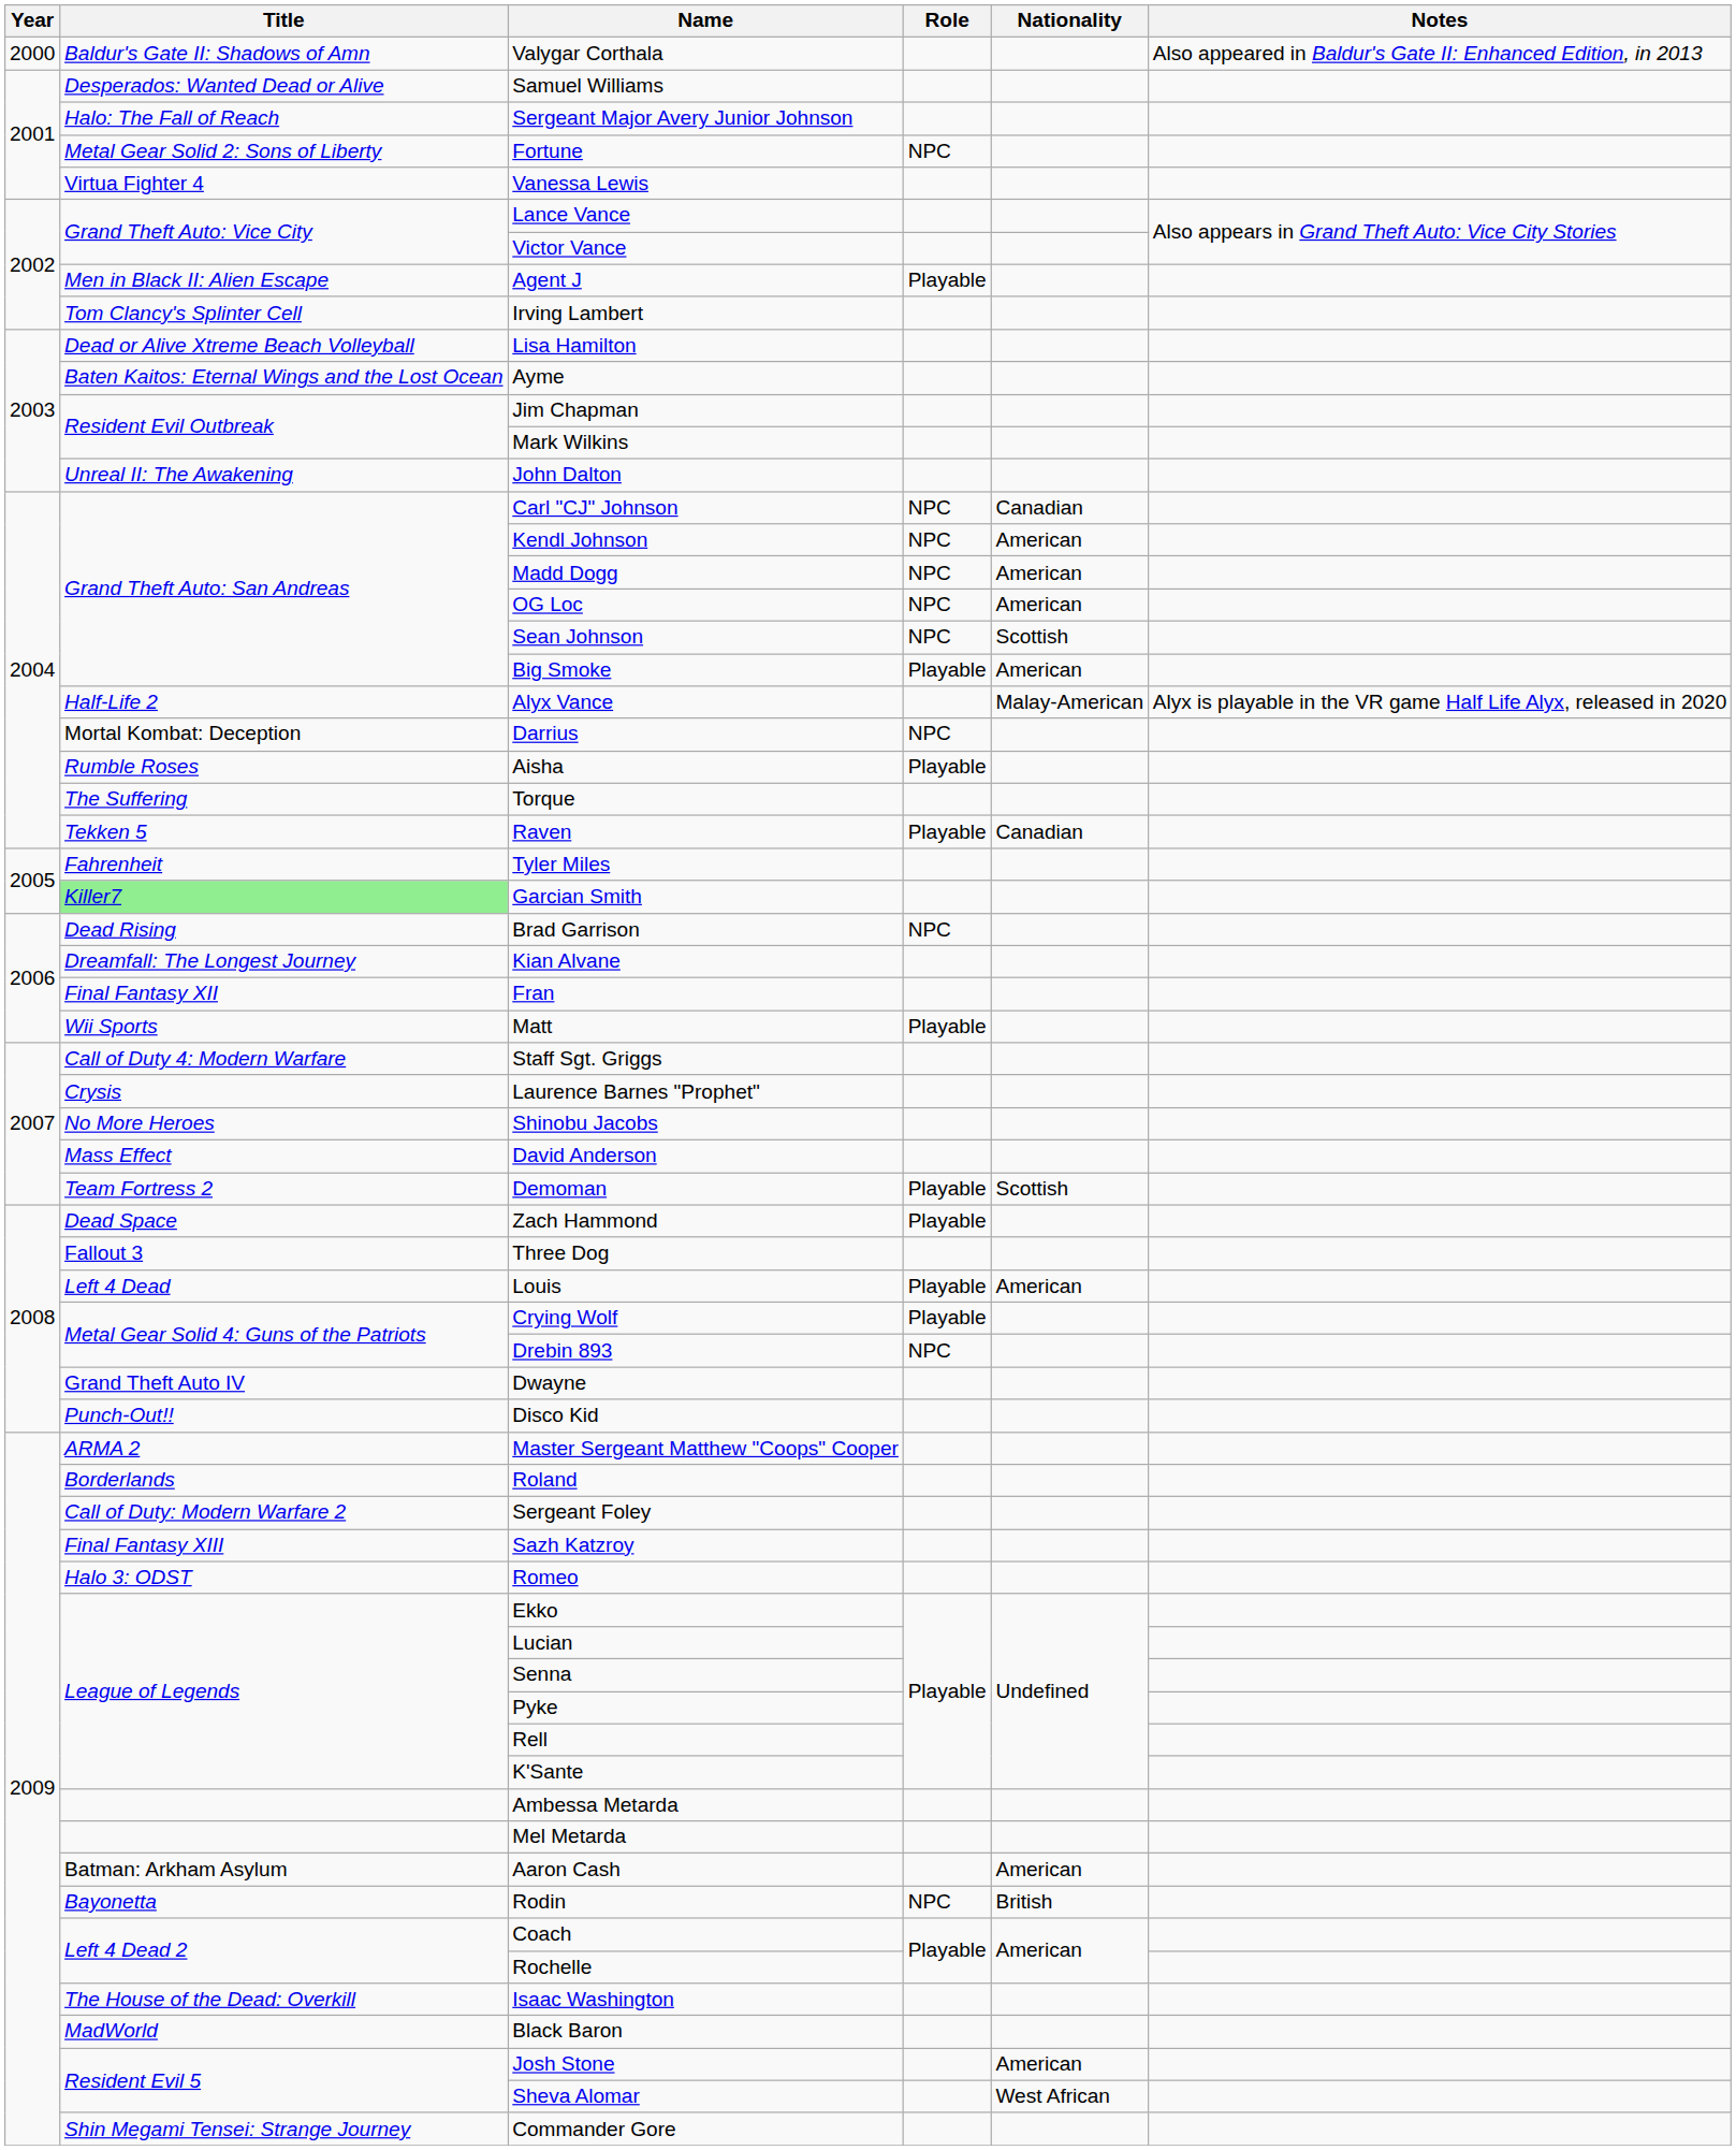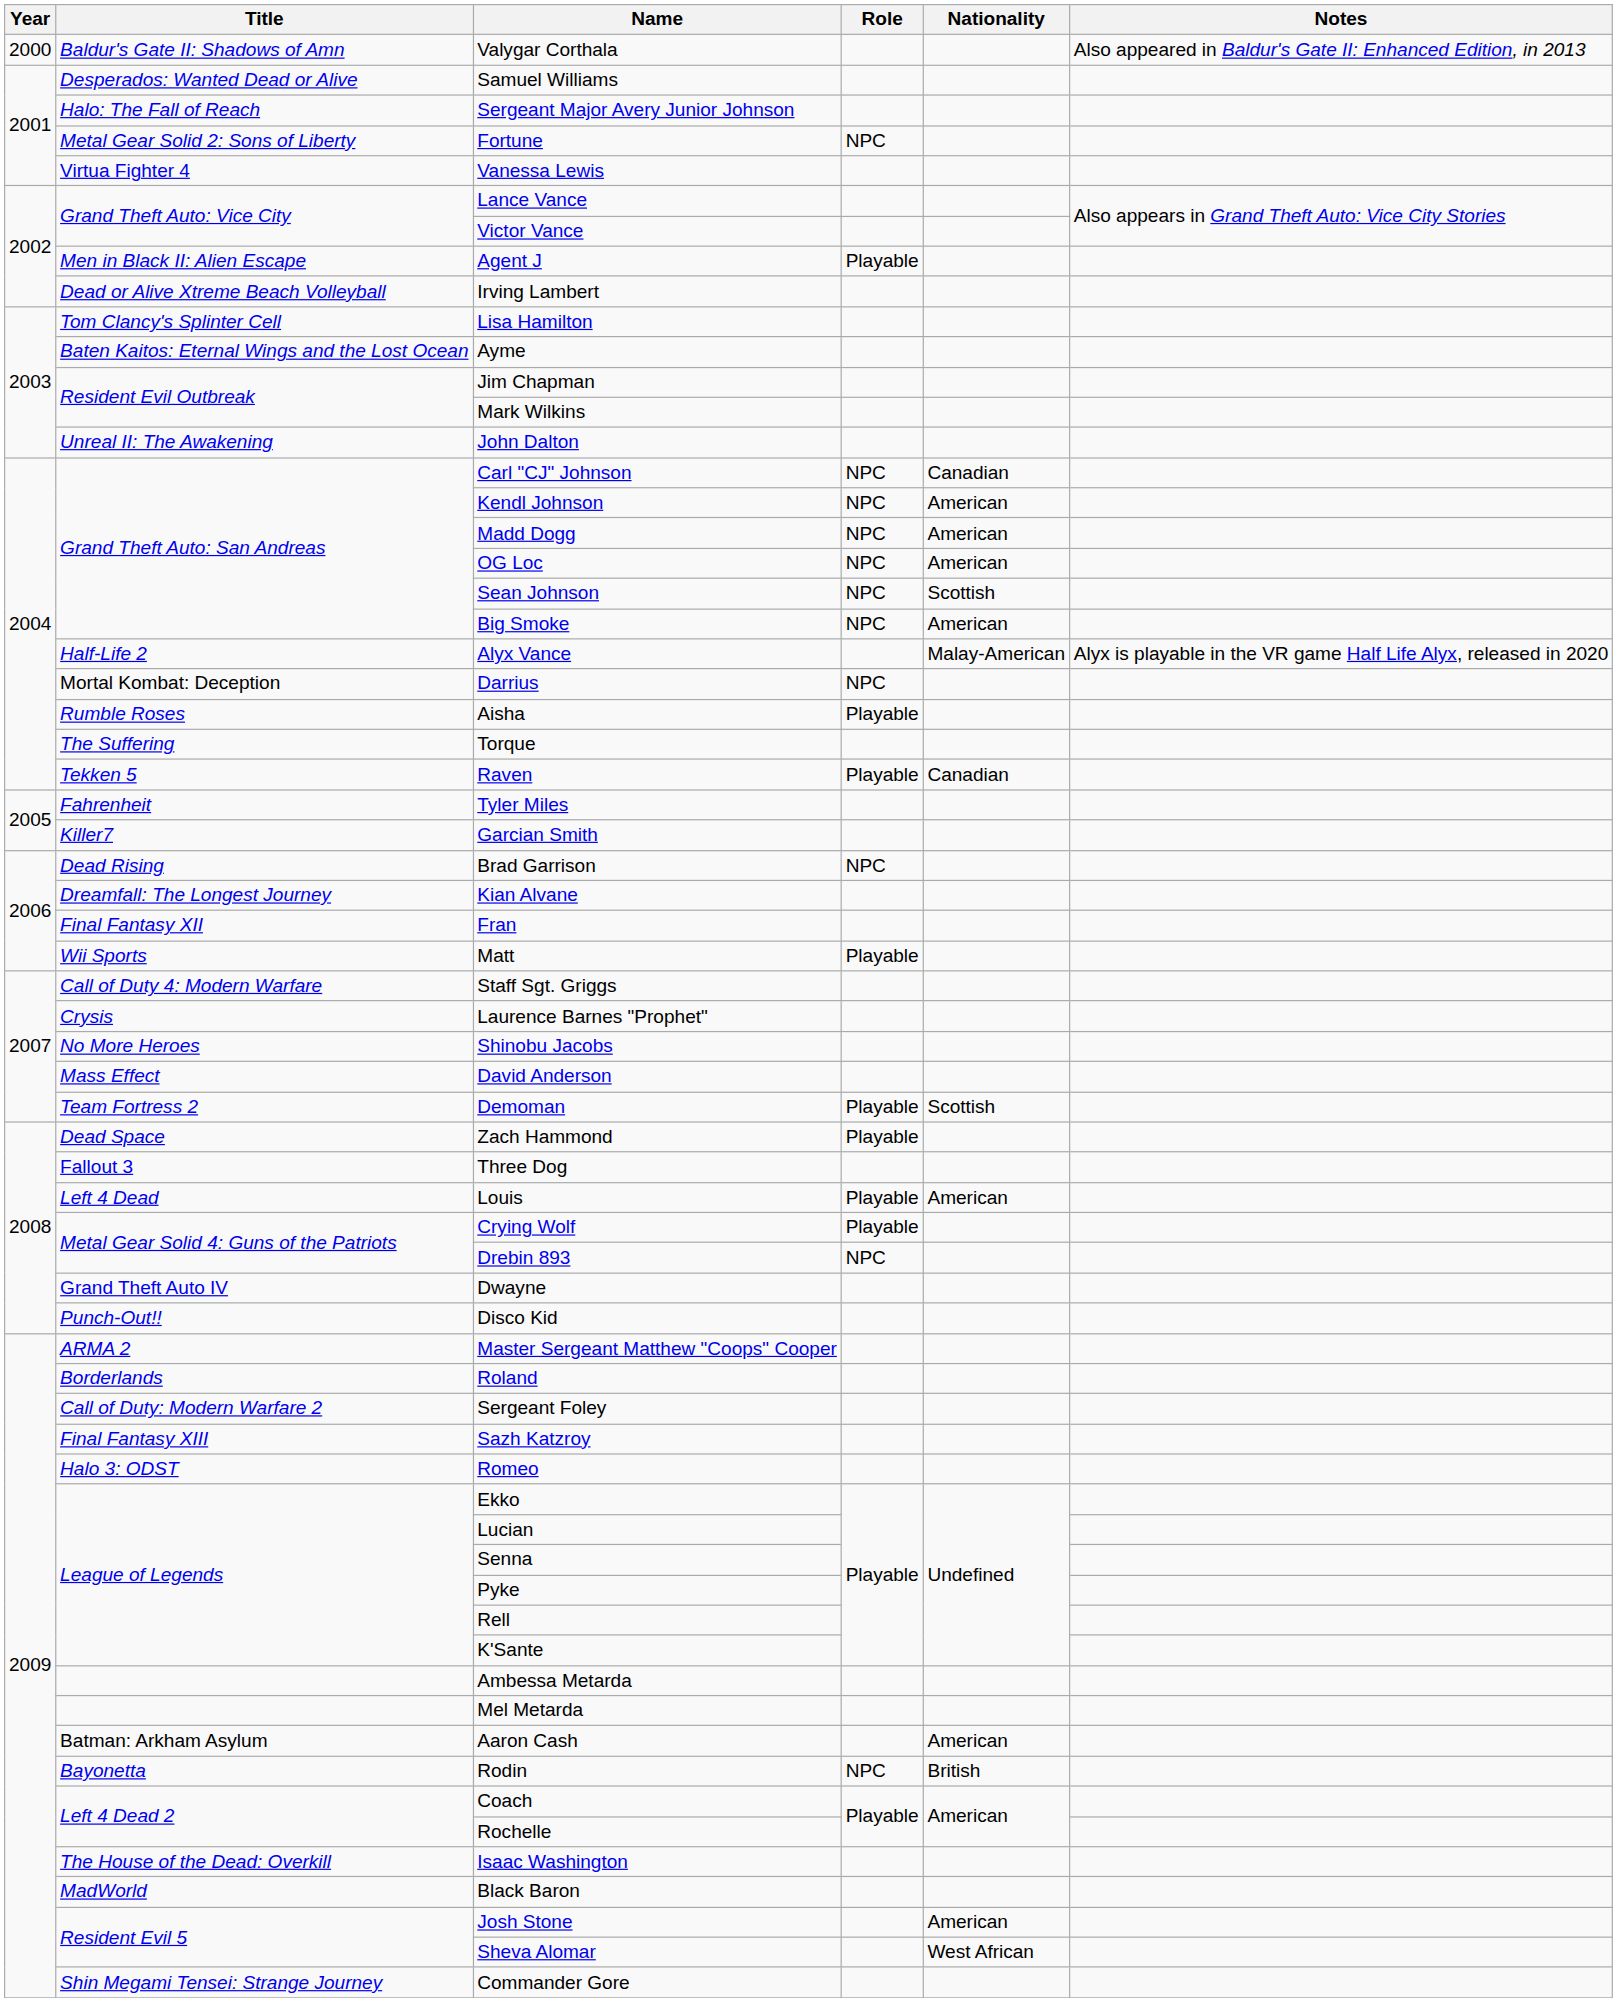 <table class="wikitable">
 <tr>
 <th>Year</th>
 <th>Title</th>
 <th>Name</th>
 <th>Role</th>
 <th>Nationality</th>
 <th>Notes</th>
 </tr>
 <tr>
 <td>2000</td>
 <td><em><a href='#'>Baldur's Gate II: Shadows of Amn</a></em></td>
 <td>Valygar Corthala</td>
 <td></td>
 <td></td>
 <td>Also appeared in <em><a href='#'>Baldur's Gate II: Enhanced Edition</a>, in 2013</em></td>
 </tr>
 <tr>
 <td rowspan="4">2001</td>
 <td><em><a href='#'>Desperados: Wanted Dead or Alive</a></em></td>
 <td>Samuel Williams</td>
 <td></td>
 <td></td>
 <td></td>
 </tr>
 <tr>
 <td><a href='#'><em>Halo: The Fall of Reach</em></a><em></em></td>
 <td><a href='#'>Sergeant Major Avery Junior Johnson</a></td>
 <td></td>
 <td></td>
 <td></td>
 </tr>
 <tr>
 <td><em><a href='#'>Metal Gear Solid 2: Sons of Liberty</a></em></td>
 <td><a href='#'>Fortune</a></td>
 <td>NPC</td>
 <td></td>
 <td></td>
 </tr>
 <tr>
 <td><a href='#'>Virtua Fighter 4</a></td>
 <td><a href='#'>Vanessa Lewis</a></td>
 <td></td>
 <td></td>
 <td></td>
 </tr>
 <tr>
 <td rowspan="4">2002</td>
 <td rowspan="2"><em><a href='#'>Grand Theft Auto: Vice City</a></em></td>
 <td><a href='#'>Lance Vance</a></td>
 <td></td>
 <td></td>
 <td rowspan="2">Also appears in <em><a href='#'>Grand Theft Auto: Vice City Stories</a></em></td>
 </tr>
 <tr>
 <td><a href='#'>Victor Vance</a></td>
 <td></td>
 <td></td>
 </tr>
 <tr>
 <td><em><a href='#'>Men in Black II: Alien Escape</a></em></td>
 <td><a href='#'>Agent J</a></td>
 <td>Playable</td>
 <td></td>
 <td></td>
 </tr>
 <tr>
-<td><em><a href='#'>Tom Clancy's Splinter Cell</a></em></td>
+<td><em><a href='#'>Dead or Alive Xtreme Beach Volleyball</a></em></td>
 <td>Irving Lambert</td>
 <td></td>
 <td></td>
 <td></td>
 </tr>
 <tr>
 <td rowspan="5">2003</td>
-<td><em><a href='#'>Dead or Alive Xtreme Beach Volleyball</a></em></td>
+<td><em><a href='#'>Tom Clancy's Splinter Cell</a></em></td>
 <td><a href='#'>Lisa Hamilton</a></td>
 <td></td>
 <td></td>
 <td></td>
 </tr>
 <tr>
 <td><em><a href='#'>Baten Kaitos: Eternal Wings and the Lost Ocean</a></em></td>
 <td>Ayme</td>
 <td></td>
 <td></td>
 <td></td>
 </tr>
 <tr>
 <td rowspan="2"><em><a href='#'>Resident Evil Outbreak</a></em></td>
 <td>Jim Chapman</td>
 <td></td>
 <td></td>
 <td></td>
 </tr>
 <tr>
 <td>Mark Wilkins</td>
 <td></td>
 <td></td>
 <td></td>
 </tr>
 <tr>
 <td><em><a href='#'>Unreal II: The Awakening</a></em></td>
 <td><a href='#'>John Dalton</a></td>
 <td></td>
 <td></td>
 <td></td>
 </tr>
 <tr>
 <td rowspan="11">2004</td>
 <td rowspan="6"><em><a href='#'>Grand Theft Auto: San Andreas</a></em></td>
 <td><a href='#'>Carl "CJ" Johnson</a></td>
 <td>NPC</td>
 <td>Canadian</td>
 <td></td>
 </tr>
 <tr>
 <td><a href='#'>Kendl Johnson</a></td>
 <td>NPC</td>
 <td>American</td>
 <td></td>
 </tr>
 <tr>
 <td><a href='#'>Madd Dogg</a></td>
 <td>NPC</td>
 <td>American</td>
 <td></td>
 </tr>
 <tr>
 <td><a href='#'>OG Loc</a></td>
 <td>NPC</td>
 <td>American</td>
 <td></td>
 </tr>
 <tr>
 <td><a href='#'>Sean Johnson</a></td>
 <td>NPC</td>
 <td>Scottish</td>
 <td></td>
 </tr>
 <tr>
 <td><a href='#'>Big Smoke</a></td>
-<td>Playable</td>
+<td>NPC</td>
 <td>American</td>
 <td></td>
 </tr>
 <tr>
 <td><em><a href='#'>Half-Life 2</a></em></td>
 <td><a href='#'>Alyx Vance</a></td>
 <td></td>
 <td>Malay-American</td>
 <td>Alyx is playable in the VR game <a href='#'>Half Life Alyx</a>, released in 2020</td>
 </tr>
 <tr>
 <td>Mortal Kombat: Deception</td>
 <td><a href='#'>Darrius</a></td>
 <td>NPC</td>
 <td></td>
 <td></td>
 </tr>
 <tr>
 <td><em><a href='#'>Rumble Roses</a></em></td>
 <td>Aisha</td>
 <td>Playable</td>
 <td></td>
 <td></td>
 </tr>
 <tr>
 <td><em><a href='#'>The Suffering</a></em></td>
 <td>Torque</td>
 <td></td>
 <td></td>
 <td></td>
 </tr>
 <tr>
 <td><em><a href='#'>Tekken 5</a></em></td>
 <td><a href='#'>Raven</a></td>
 <td>Playable</td>
 <td>Canadian</td>
 <td></td>
 </tr>
 <tr>
 <td rowspan="2">2005</td>
 <td><em><a href='#'>Fahrenheit</a></em></td>
 <td><a href='#'>Tyler Miles</a></td>
 <td></td>
 <td></td>
 <td></td>
 </tr>
 <tr>
-<td style="background: lightgreen;"><em><a href='#'>Killer7</a></em></td>
+<td><em><a href='#'>Killer7</a></em></td>
 <td><a href='#'>Garcian Smith</a></td>
 <td></td>
 <td></td>
 <td></td>
 </tr>
 <tr>
 <td rowspan="4">2006</td>
 <td><em><a href='#'>Dead Rising</a></em></td>
 <td>Brad Garrison</td>
 <td>NPC</td>
 <td></td>
 <td></td>
 </tr>
 <tr>
 <td><em><a href='#'>Dreamfall: The Longest Journey</a></em></td>
 <td><a href='#'>Kian Alvane</a></td>
 <td></td>
 <td></td>
 <td></td>
 </tr>
 <tr>
 <td><em><a href='#'>Final Fantasy XII</a></em></td>
 <td><a href='#'>Fran</a></td>
 <td></td>
 <td></td>
 <td></td>
 </tr>
 <tr>
 <td><em><a href='#'>Wii Sports</a></em></td>
 <td>Matt</td>
 <td>Playable</td>
 <td></td>
 <td></td>
 </tr>
 <tr>
 <td rowspan="5">2007</td>
 <td><em><a href='#'>Call of Duty 4: Modern Warfare</a></em></td>
 <td>Staff Sgt. Griggs</td>
 <td></td>
 <td></td>
 <td></td>
 </tr>
 <tr>
 <td><em><a href='#'>Crysis</a></em></td>
 <td>Laurence Barnes "Prophet"</td>
 <td></td>
 <td></td>
 <td></td>
 </tr>
 <tr>
 <td><em><a href='#'>No More Heroes</a></em></td>
 <td><a href='#'>Shinobu Jacobs</a></td>
 <td></td>
 <td></td>
 <td></td>
 </tr>
 <tr>
 <td><em><a href='#'>Mass Effect</a></em></td>
 <td><a href='#'>David Anderson</a></td>
 <td></td>
 <td></td>
 <td></td>
 </tr>
 <tr>
 <td><em><a href='#'>Team Fortress 2</a></em></td>
 <td><a href='#'>Demoman</a></td>
 <td>Playable</td>
 <td>Scottish</td>
 <td></td>
 </tr>
 <tr>
 <td rowspan="7">2008</td>
 <td><em><a href='#'>Dead Space</a></em></td>
 <td>Zach Hammond</td>
 <td>Playable</td>
 <td></td>
 <td></td>
 </tr>
 <tr>
 <td><a href='#'>Fallout 3</a></td>
 <td>Three Dog</td>
 <td></td>
 <td></td>
 <td></td>
 </tr>
 <tr>
 <td><em><a href='#'>Left 4 Dead</a></em></td>
 <td>Louis</td>
 <td>Playable</td>
 <td>American</td>
 <td></td>
 </tr>
 <tr>
 <td rowspan="2"><em><a href='#'>Metal Gear Solid 4: Guns of the Patriots</a></em></td>
 <td><a href='#'>Crying Wolf</a></td>
 <td>Playable</td>
 <td></td>
 <td></td>
 </tr>
 <tr>
 <td><a href='#'>Drebin 893</a></td>
 <td>NPC</td>
 <td></td>
 <td></td>
 </tr>
 <tr>
 <td><a href='#'>Grand Theft Auto IV</a></td>
 <td>Dwayne</td>
 <td></td>
 <td></td>
 <td></td>
 </tr>
 <tr>
 <td><a href='#'><em>Punch-Out!!</em></a></td>
 <td>Disco Kid</td>
 <td></td>
 <td></td>
 <td></td>
 </tr>
 <tr>
 <td rowspan="22">2009</td>
 <td><em><a href='#'>ARMA 2</a></em></td>
 <td><a href='#'>Master Sergeant Matthew "Coops" Cooper</a></td>
 <td></td>
 <td></td>
 <td></td>
 </tr>
 <tr>
 <td><em><a href='#'>Borderlands</a></em></td>
 <td><a href='#'>Roland</a></td>
 <td></td>
 <td></td>
 <td></td>
 </tr>
 <tr>
 <td><em><a href='#'>Call of Duty: Modern Warfare 2</a></em></td>
 <td>Sergeant Foley</td>
 <td></td>
 <td></td>
 <td></td>
 </tr>
 <tr>
 <td><em><a href='#'>Final Fantasy XIII</a></em></td>
 <td><a href='#'>Sazh Katzroy</a></td>
 <td></td>
 <td></td>
 <td></td>
 </tr>
 <tr>
 <td><em><a href='#'>Halo 3: ODST</a></em></td>
 <td><a href='#'>Romeo</a></td>
 <td></td>
 <td></td>
 <td></td>
 </tr>
 <tr>
 <td rowspan="6"><em><a href='#'>League of Legends</a></em></td>
 <td>Ekko</td>
 <td rowspan="6">Playable</td>
 <td rowspan="6">Undefined</td>
 <td></td>
 </tr>
 <tr>
 <td>Lucian</td>
 <td></td>
 </tr>
 <tr>
 <td>Senna</td>
 <td></td>
 </tr>
 <tr>
 <td>Pyke</td>
 <td></td>
 </tr>
 <tr>
 <td>Rell</td>
 <td></td>
 </tr>
 <tr>
 <td>K'Sante</td>
 <td></td>
 </tr>
 <tr>
 <td></td>
 <td>Ambessa Metarda</td>
 <td></td>
 <td></td>
 <td></td>
 </tr>
 <tr>
 <td></td>
 <td>Mel Metarda</td>
 <td></td>
 <td></td>
 <td></td>
 </tr>
 <tr>
 <td>Batman: Arkham Asylum</td>
 <td>Aaron Cash</td>
 <td></td>
 <td>American</td>
 <td></td>
 </tr>
 <tr>
 <td><em><a href='#'>Bayonetta</a></em></td>
 <td>Rodin</td>
 <td>NPC</td>
 <td>British</td>
 <td></td>
 </tr>
 <tr>
 <td rowspan="2"><em><a href='#'>Left 4 Dead 2</a></em></td>
 <td>Coach</td>
 <td rowspan="2">Playable</td>
 <td rowspan="2">American</td>
 <td></td>
 </tr>
 <tr>
 <td>Rochelle</td>
 <td></td>
 </tr>
 <tr>
 <td><em><a href='#'>The House of the Dead: Overkill</a></em></td>
 <td><a href='#'>Isaac Washington</a></td>
 <td></td>
 <td></td>
 <td></td>
 </tr>
 <tr>
 <td><em><a href='#'>MadWorld</a></em></td>
 <td>Black Baron</td>
 <td></td>
 <td></td>
 <td></td>
 </tr>
 <tr>
 <td rowspan="2"><em><a href='#'>Resident Evil 5</a></em></td>
 <td><a href='#'>Josh Stone</a></td>
 <td></td>
 <td>American</td>
 <td></td>
 </tr>
 <tr>
 <td><a href='#'>Sheva Alomar</a></td>
 <td></td>
 <td>West African</td>
 <td></td>
 </tr>
 <tr>
 <td><em><a href='#'>Shin Megami Tensei: Strange Journey</a></em></td>
 <td>Commander Gore</td>
 <td></td>
 <td></td>
 <td></td>
 </tr>
 </table>
